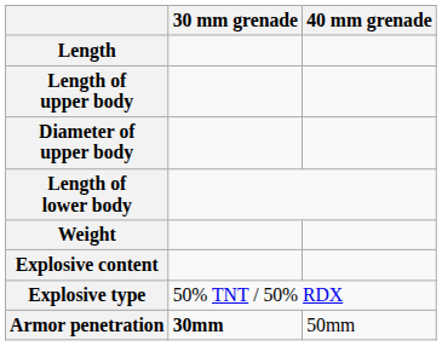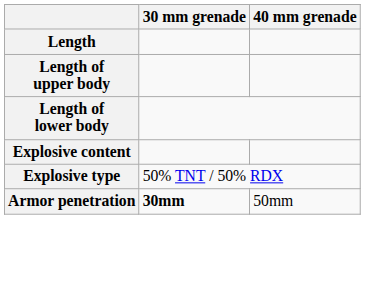 <table class=wikitable>
 <tr>
 <th></th>
 <th>30 mm grenade</th>
 <th>40 mm grenade</th>
 </tr>
 <tr>
 <th>Length</th>
 <td></td>
 <td></td>
 </tr>
 <tr>
 <th>Length of <br> upper body</th>
 <td></td>
 <td></td>
 </tr>
 <tr>
-<th>Diameter of <br> upper body</th>
-<td></td>
-<td></td>
-</tr>
-<tr>
 <th>Length of <br> lower body</th>
 <td colspan=2></td>
-</tr>
-<tr>
-<th>Weight</th>
-<td></td>
-<td></td>
 </tr>
 <tr>
 <th>Explosive content</th>
 <td></td>
 <td></td>
 </tr>
 <tr>
 <th>Explosive type</th>
 <td colspan=2>50% <a href='#'>TNT</a> / 50% <a href='#'>RDX</a></td>
 </tr>
 <tr>
 <th>Armor penetration</th>
 <td><strong>30mm </strong></td>
 <td>50mm </td>
 </tr>
 </table>
